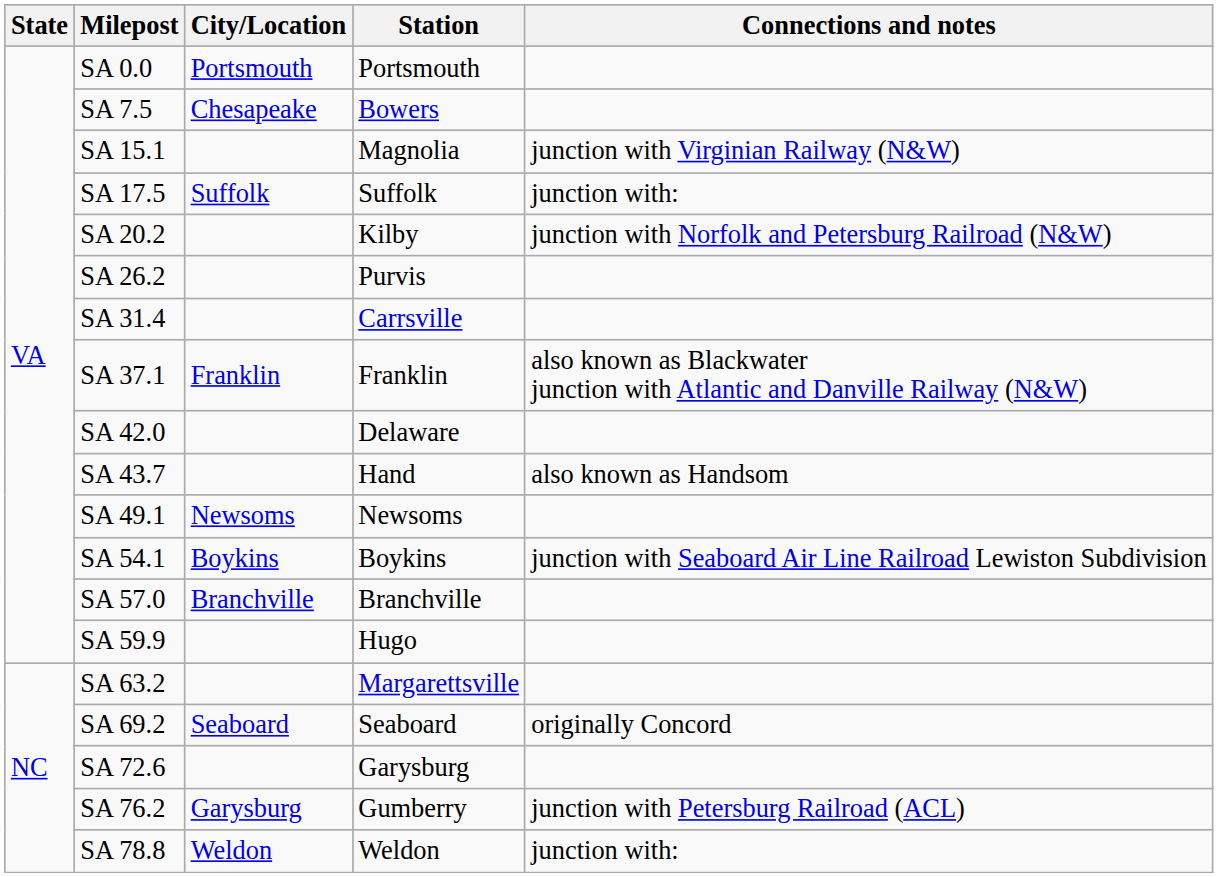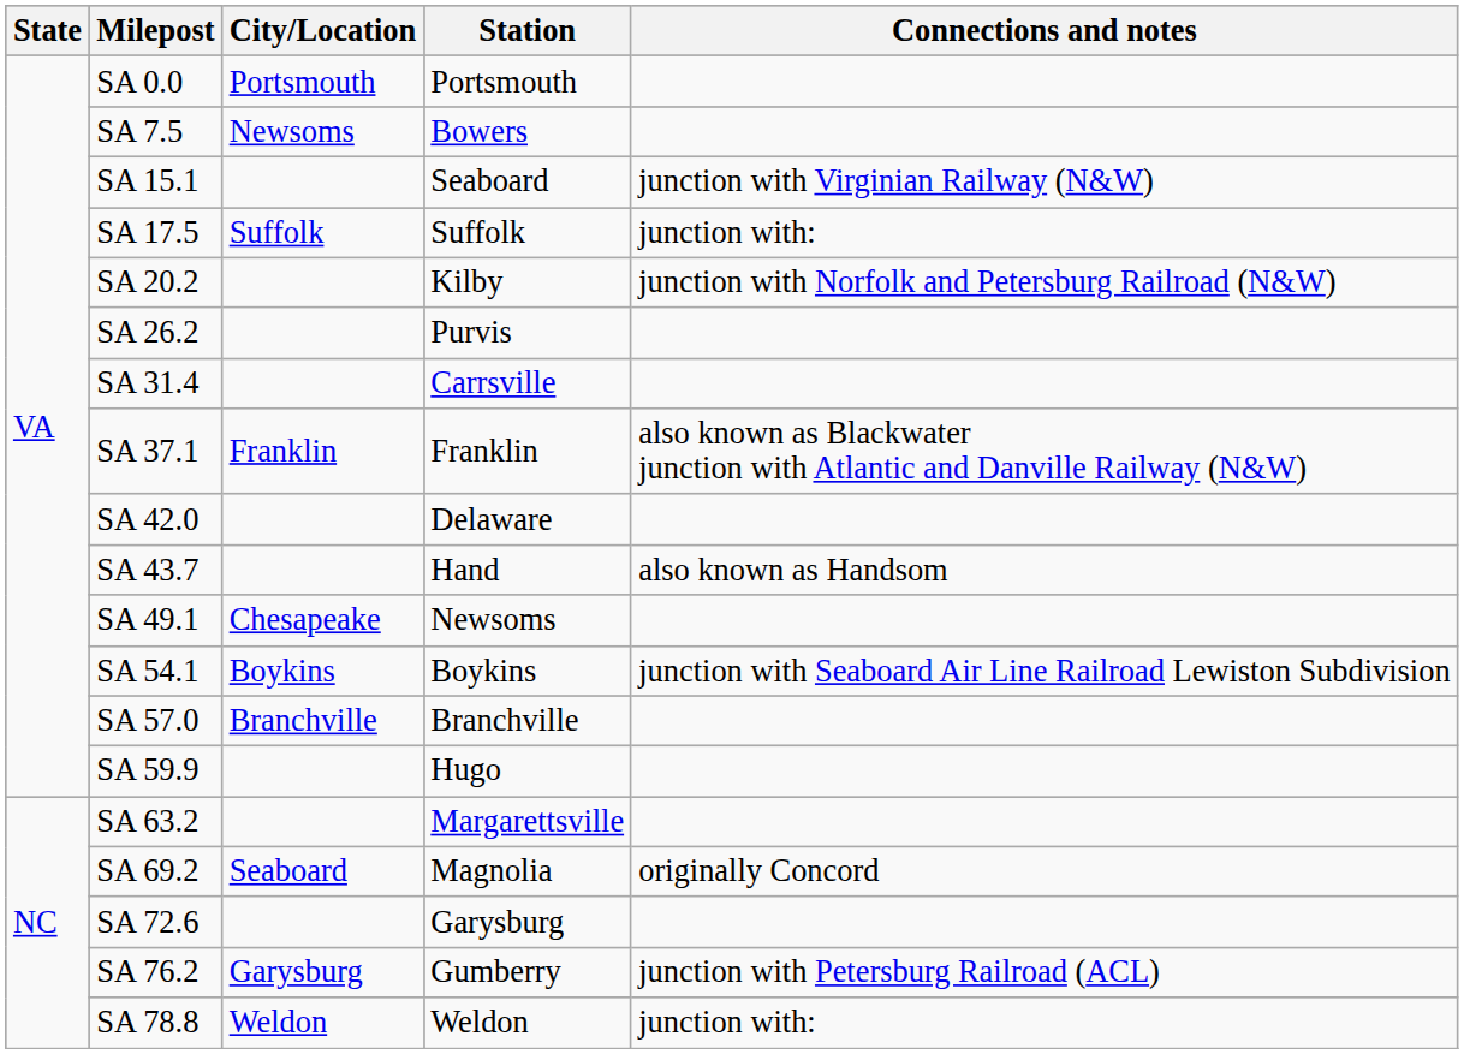 <table class="wikitable">
 <tr>
 <th>State</th>
 <th>Milepost</th>
 <th>City/Location</th>
 <th>Station</th>
 <th>Connections and notes</th>
 </tr>
 <tr>
 <td ! rowspan="14"><a href='#'>VA</a></td>
 <td>SA 0.0</td>
 <td><a href='#'>Portsmouth</a></td>
 <td>Portsmouth</td>
 <td></td>
 </tr>
 <tr>
 <td>SA 7.5</td>
-<td><a href='#'>Chesapeake</a></td>
+<td><a href='#'>Newsoms</a></td>
 <td><a href='#'>Bowers</a></td>
 <td></td>
 </tr>
 <tr>
 <td>SA 15.1</td>
 <td></td>
-<td>Magnolia</td>
+<td>Seaboard</td>
 <td>junction with <a href='#'>Virginian Railway</a> (<a href='#'>N&W</a>)</td>
 </tr>
 <tr>
 <td>SA 17.5</td>
 <td><a href='#'>Suffolk</a></td>
 <td>Suffolk</td>
 <td>junction with:<br></td>
 </tr>
 <tr>
 <td>SA 20.2</td>
 <td></td>
 <td>Kilby</td>
 <td>junction with <a href='#'>Norfolk and Petersburg Railroad</a> (<a href='#'>N&W</a>)</td>
 </tr>
 <tr>
 <td>SA 26.2</td>
 <td></td>
 <td>Purvis</td>
 <td></td>
 </tr>
 <tr>
 <td>SA 31.4</td>
 <td></td>
 <td><a href='#'>Carrsville</a></td>
 <td></td>
 </tr>
 <tr>
 <td>SA 37.1</td>
 <td><a href='#'>Franklin</a></td>
 <td>Franklin</td>
 <td>also known as Blackwater<br>junction with <a href='#'>Atlantic and Danville Railway</a> (<a href='#'>N&W</a>)</td>
 </tr>
 <tr>
 <td>SA 42.0</td>
 <td></td>
 <td>Delaware</td>
 <td></td>
 </tr>
 <tr>
 <td>SA 43.7</td>
 <td></td>
 <td>Hand</td>
 <td>also known as Handsom</td>
 </tr>
 <tr>
 <td>SA 49.1</td>
-<td><a href='#'>Newsoms</a></td>
+<td><a href='#'>Chesapeake</a></td>
 <td>Newsoms</td>
 <td></td>
 </tr>
 <tr>
 <td>SA 54.1</td>
 <td><a href='#'>Boykins</a></td>
 <td>Boykins</td>
 <td>junction with <a href='#'>Seaboard Air Line Railroad</a> Lewiston Subdivision</td>
 </tr>
 <tr>
 <td>SA 57.0</td>
 <td><a href='#'>Branchville</a></td>
 <td>Branchville</td>
 <td></td>
 </tr>
 <tr>
 <td>SA 59.9</td>
 <td></td>
 <td>Hugo</td>
 <td></td>
 </tr>
 <tr>
 <td ! rowspan="5"><a href='#'>NC</a></td>
 <td>SA 63.2</td>
 <td></td>
 <td><a href='#'>Margarettsville</a></td>
 <td></td>
 </tr>
 <tr>
 <td>SA 69.2</td>
 <td><a href='#'>Seaboard</a></td>
-<td>Seaboard</td>
+<td>Magnolia</td>
 <td>originally Concord</td>
 </tr>
 <tr>
 <td>SA 72.6</td>
 <td></td>
 <td>Garysburg</td>
 <td></td>
 </tr>
 <tr>
 <td>SA 76.2</td>
 <td><a href='#'>Garysburg</a></td>
 <td>Gumberry</td>
 <td>junction with <a href='#'>Petersburg Railroad</a> (<a href='#'>ACL</a>)</td>
 </tr>
 <tr>
 <td>SA 78.8</td>
 <td><a href='#'>Weldon</a></td>
 <td>Weldon</td>
 <td>junction with:<br></td>
 </tr>
 <tr>
 </tr>
 </table>
